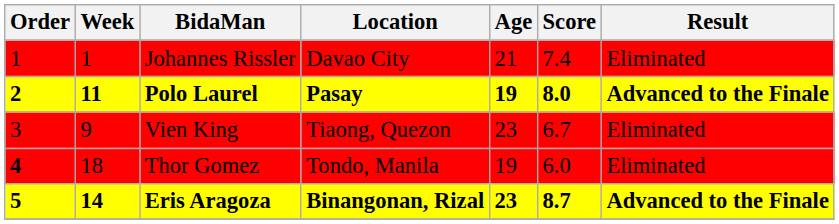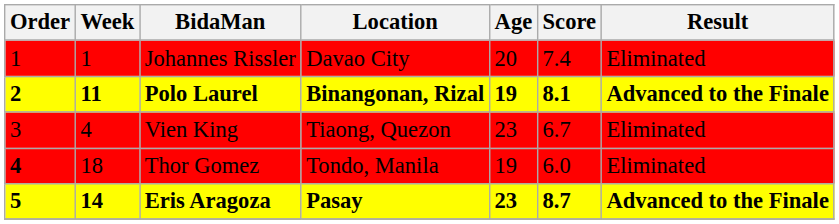 <table class="wikitable sortable">
 <tr>
 <th>Order</th>
 <th>Week</th>
 <th>BidaMan</th>
 <th>Location</th>
 <th>Age</th>
 <th>Score</th>
 <th>Result</th>
 </tr>
 <tr>
 <td style=background-color:#FF0000>1</td>
 <td style="background-color:#FF0000">1</td>
 <td style="background-color:#FF0000">Johannes Rissler</td>
 <td style=background-color:#FF0000>Davao City</td>
-<td style=background-color:#FF0000>21</td>
+<td style=background-color:#FF0000>20</td>
 <td style=background-color:#FF0000>7.4</td>
 <td style=background-color:#FF0000>Eliminated</td>
 </tr>
 <tr>
 <td style=background-color:#FFFF00><strong>2</strong></td>
 <td style="background-color:#FFFF00"><strong>11</strong></td>
 <td style="background-color:#FFFF00"><strong>Polo Laurel</strong></td>
-<td style="background-color:#FFFF00"><strong>Pasay</strong></td>
+<td style="background-color:#FFFF00"><strong>Binangonan, Rizal</strong></td>
 <td style="background-color:#FFFF00"><strong>19</strong></td>
-<td style="background-color:#FFFF00"><strong>8.0</strong></td>
+<td style="background-color:#FFFF00"><strong>8.1</strong></td>
 <td style="background-color:#FFFF00"><strong>Advanced to the Finale</strong></td>
 </tr>
 <tr>
 <td style=background-color:#FF0000>3</td>
-<td style="background-color:#FF0000">9</td>
+<td style="background-color:#FF0000">4</td>
 <td style="background-color:#FF0000">Vien King</td>
 <td style=background-color:#FF0000>Tiaong, Quezon</td>
 <td style=background-color:#FF0000>23</td>
 <td style=background-color:#FF0000>6.7</td>
 <td style=background-color:#FF0000>Eliminated</td>
 </tr>
 <tr>
 <td style=background-color:#FF0000><strong>4</strong></td>
 <td style="background-color:#FF0000">18</td>
 <td style="background-color:#FF0000">Thor Gomez</td>
 <td style=background-color:#FF0000>Tondo, Manila</td>
 <td style=background-color:#FF0000>19</td>
 <td style=background-color:#FF0000>6.0</td>
 <td style=background-color:#FF0000>Eliminated</td>
 </tr>
 <tr>
 <td style=background-color:#FFFF00><strong>5</strong></td>
 <td style="background-color:#FFFF00"><strong>14</strong></td>
 <td style="background-color:#FFFF00"><strong>Eris Aragoza</strong></td>
-<td style="background-color:#FFFF00"><strong>Binangonan, Rizal</strong></td>
+<td style="background-color:#FFFF00"><strong>Pasay</strong></td>
 <td style="background-color:#FFFF00"><strong>23</strong></td>
 <td style="background-color:#FFFF00"><strong>8.7</strong></td>
 <td style="background-color:#FFFF00"><strong>Advanced to the Finale</strong></td>
 </tr>
 <tr>
 </tr>
 </table>
